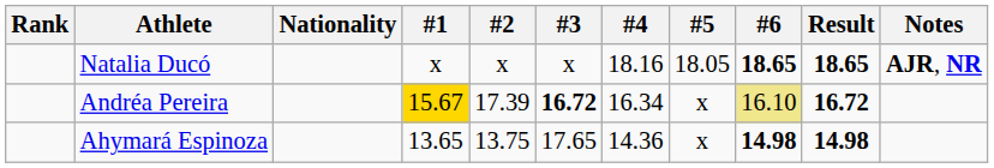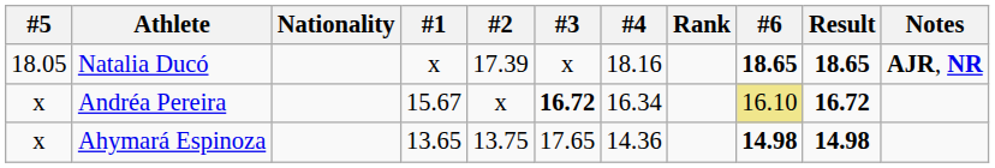 <table class="wikitable sortable" style="text-align:center">
 <tr>
-<th>Rank</th>
+<th>#5</th>
 <th>Athlete</th>
 <th>Nationality</th>
 <th>#1</th>
 <th>#2</th>
 <th>#3</th>
 <th>#4</th>
-<th>#5</th>
+<th>Rank</th>
 <th>#6</th>
 <th>Result</th>
 <th>Notes</th>
 </tr>
 <tr>
-<td></td>
+<td>18.05</td>
 <td align="left"><a href='#'>Natalia Ducó</a></td>
 <td align=left></td>
 <td>x</td>
-<td>x</td>
+<td>17.39</td>
 <td>x</td>
 <td>18.16</td>
-<td>18.05</td>
+<td></td>
 <td><strong>18.65</strong></td>
 <td><strong>18.65</strong></td>
 <td><strong>AJR</strong>, <strong><a href='#'>NR</a></strong></td>
 </tr>
 <tr>
-<td></td>
+<td>x</td>
 <td align="left"><a href='#'>Andréa Pereira</a></td>
 <td align=left></td>
-<td style="background: gold;">15.67</td>
-<td>17.39</td>
+<td>15.67</td>
+<td>x</td>
 <td><strong>16.72</strong></td>
 <td>16.34</td>
-<td>x</td>
+<td></td>
 <td style="background: khaki;">16.10</td>
 <td><strong>16.72</strong></td>
 <td></td>
 </tr>
 <tr>
-<td></td>
+<td>x</td>
 <td align="left"><a href='#'>Ahymará Espinoza</a></td>
 <td align=left></td>
 <td>13.65</td>
 <td>13.75</td>
 <td>17.65</td>
 <td>14.36</td>
-<td>x</td>
+<td></td>
 <td><strong>14.98</strong></td>
 <td><strong>14.98</strong></td>
 <td></td>
 </tr>
 </table>
